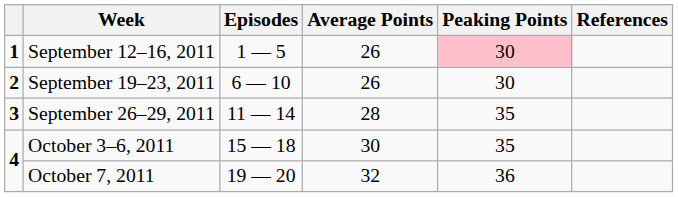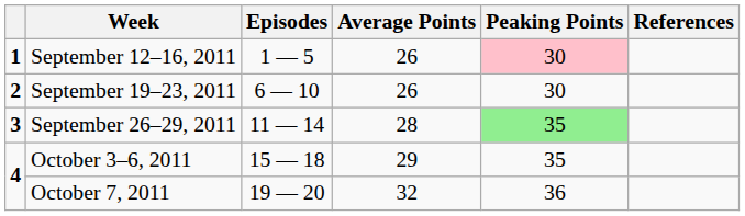 <table class="wikitable" style="text-align:center;">
 <tr>
 <th></th>
 <th>Week</th>
 <th>Episodes</th>
 <th>Average Points</th>
 <th>Peaking Points</th>
 <th>References</th>
 </tr>
 <tr>
 <td><strong>1</strong></td>
 <td style="text-align:left;">September 12–16, 2011</td>
 <td>1 — 5</td>
 <td>26</td>
 <td style="background: pink;">30</td>
 <td></td>
 </tr>
 <tr>
 <td><strong>2</strong></td>
 <td style="text-align:left;">September 19–23, 2011</td>
 <td>6 — 10</td>
 <td>26</td>
 <td>30</td>
 <td></td>
 </tr>
 <tr>
 <td><strong>3</strong></td>
 <td style="text-align:left;">September 26–29, 2011</td>
 <td>11 — 14</td>
 <td>28</td>
-<td>35</td>
+<td style="background: lightgreen;">35</td>
 <td></td>
 </tr>
 <tr>
 <td rowspan=2><strong>4</strong></td>
 <td style="text-align:left;">October 3–6, 2011</td>
 <td>15 — 18</td>
-<td>30</td>
+<td>29</td>
 <td>35</td>
 <td></td>
 </tr>
 <tr>
 <td style="text-align:left;">October 7, 2011</td>
 <td>19 — 20</td>
 <td>32</td>
 <td>36</td>
 <td></td>
 </tr>
 </table>
